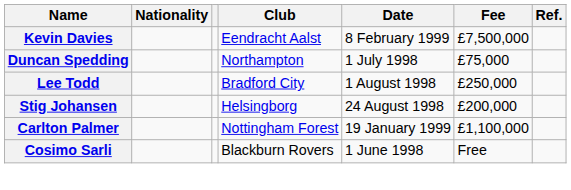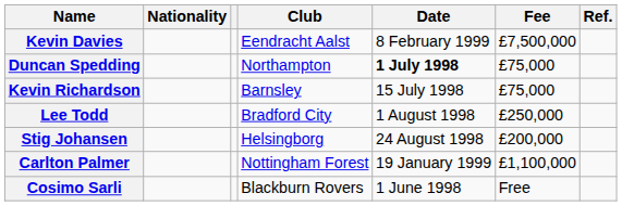 <table class="wikitable plainrowheaders">
 <tr>
 <th scope="col">Name</th>
 <th scope="col">Nationality</th>
 <th scope="col"></th>
 <th scope="col">Club</th>
 <th scope="col">Date</th>
 <th scope="col">Fee</th>
 <th scope="col">Ref.</th>
 </tr>
 <tr>
 <th scope="row"><a href='#'>Kevin Davies</a></th>
 <td></td>
 <td align="center"></td>
 <td> <a href='#'>Eendracht Aalst</a></td>
 <td>8 February 1999</td>
 <td>£7,500,000</td>
 <td align="center"></td>
 </tr>
 <tr>
 <th scope="row"><a href='#'>Duncan Spedding</a></th>
 <td></td>
 <td align="center"></td>
 <td> <a href='#'>Northampton</a></td>
-<td>1 July 1998</td>
+<td><strong>1 July 1998</strong></td>
+<td>£75,000</td>
+<td align="center"></td>
+</tr>
+<tr>
+<th scope="row"><a href='#'>Kevin Richardson</a></th>
+<td></td>
+<td align="center"></td>
+<td> <a href='#'>Barnsley</a></td>
+<td>15 July 1998</td>
 <td>£75,000</td>
 <td align="center"></td>
 </tr>
 <tr>
 <th scope="row"><a href='#'>Lee Todd</a></th>
 <td></td>
 <td align="center"></td>
 <td> <a href='#'>Bradford City</a></td>
 <td>1 August 1998</td>
 <td>£250,000</td>
 <td align="center"></td>
 </tr>
 <tr>
 <th scope="row"><a href='#'>Stig Johansen</a></th>
 <td></td>
 <td align="center"></td>
 <td> <a href='#'>Helsingborg</a></td>
 <td>24 August 1998</td>
 <td>£200,000</td>
 <td align="center"></td>
 </tr>
 <tr>
 <th scope="row"><a href='#'>Carlton Palmer</a></th>
 <td></td>
 <td align="center"></td>
 <td> <a href='#'>Nottingham Forest</a></td>
 <td>19 January 1999</td>
 <td>£1,100,000</td>
 <td align="center"></td>
 </tr>
 <tr>
 <th scope="row"><a href='#'>Cosimo Sarli</a></th>
 <td></td>
 <td align="center"></td>
 <td> Blackburn Rovers</td>
 <td>1 June 1998</td>
 <td>Free</td>
 <td align="center"></td>
 </tr>
 </table>
